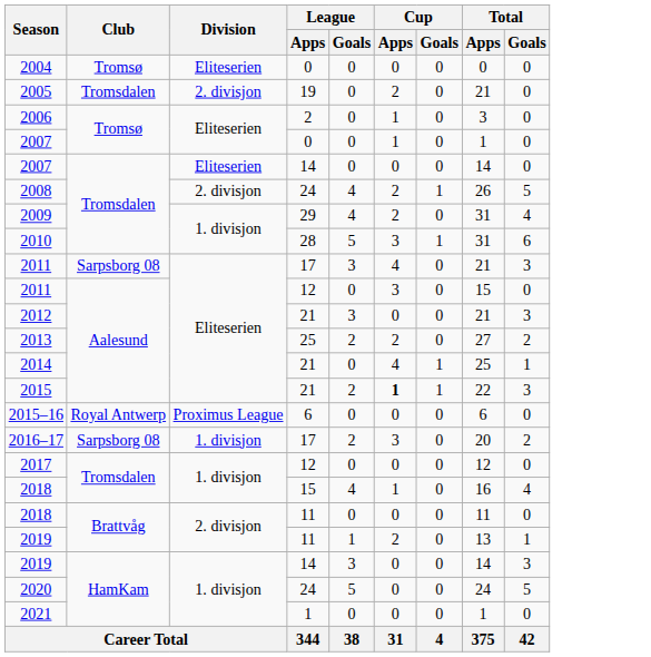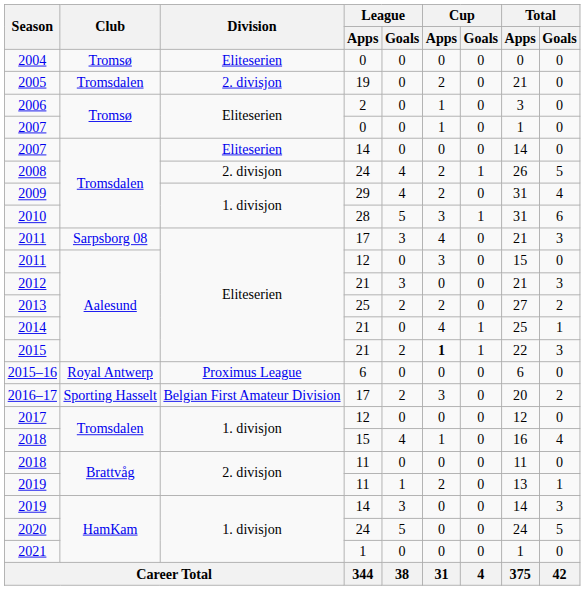 <table class="wikitable" style="text-align: center;">
 <tr>
 <th rowspan="2">Season</th>
 <th rowspan="2">Club</th>
 <th rowspan="2">Division</th>
 <th colspan="2">League</th>
 <th colspan="2">Cup</th>
 <th colspan="2">Total</th>
 </tr>
 <tr>
 <th>Apps</th>
 <th>Goals</th>
 <th>Apps</th>
 <th>Goals</th>
 <th>Apps</th>
 <th>Goals</th>
 </tr>
 <tr>
 <td><a href='#'>2004</a></td>
 <td rowspan="1" valign="center"><a href='#'>Tromsø</a></td>
 <td><a href='#'>Eliteserien</a></td>
 <td>0</td>
 <td>0</td>
 <td>0</td>
 <td>0</td>
 <td>0</td>
 <td>0</td>
 </tr>
 <tr>
 <td><a href='#'>2005</a></td>
 <td rowspan="1" valign="center"><a href='#'>Tromsdalen</a></td>
 <td><a href='#'>2. divisjon</a></td>
 <td>19</td>
 <td>0</td>
 <td>2</td>
 <td>0</td>
 <td>21</td>
 <td>0</td>
 </tr>
 <tr>
 <td><a href='#'>2006</a></td>
 <td rowspan="2" valign="center"><a href='#'>Tromsø</a></td>
 <td rowspan="2" valign="center">Eliteserien</td>
 <td>2</td>
 <td>0</td>
 <td>1</td>
 <td>0</td>
 <td>3</td>
 <td>0</td>
 </tr>
 <tr>
 <td><a href='#'>2007</a></td>
 <td>0</td>
 <td>0</td>
 <td>1</td>
 <td>0</td>
 <td>1</td>
 <td>0</td>
 </tr>
 <tr>
 <td><a href='#'>2007</a></td>
 <td rowspan="4" valign="center"><a href='#'>Tromsdalen</a></td>
 <td><a href='#'>Eliteserien</a></td>
 <td>14</td>
 <td>0</td>
 <td>0</td>
 <td>0</td>
 <td>14</td>
 <td>0</td>
 </tr>
 <tr>
 <td><a href='#'>2008</a></td>
 <td>2. divisjon</td>
 <td>24</td>
 <td>4</td>
 <td>2</td>
 <td>1</td>
 <td>26</td>
 <td>5</td>
 </tr>
 <tr>
 <td><a href='#'>2009</a></td>
 <td rowspan="2" valign="center">1. divisjon</td>
 <td>29</td>
 <td>4</td>
 <td>2</td>
 <td>0</td>
 <td>31</td>
 <td>4</td>
 </tr>
 <tr>
 <td><a href='#'>2010</a></td>
 <td>28</td>
 <td>5</td>
 <td>3</td>
 <td>1</td>
 <td>31</td>
 <td>6</td>
 </tr>
 <tr>
 <td><a href='#'>2011</a></td>
 <td rowspan="1" valign="center"><a href='#'>Sarpsborg 08</a></td>
 <td rowspan="6" valign="center">Eliteserien</td>
 <td>17</td>
 <td>3</td>
 <td>4</td>
 <td>0</td>
 <td>21</td>
 <td>3</td>
 </tr>
 <tr>
 <td><a href='#'>2011</a></td>
 <td rowspan="5" valign="center"><a href='#'>Aalesund</a></td>
 <td>12</td>
 <td>0</td>
 <td>3</td>
 <td>0</td>
 <td>15</td>
 <td>0</td>
 </tr>
 <tr>
 <td><a href='#'>2012</a></td>
 <td>21</td>
 <td>3</td>
 <td>0</td>
 <td>0</td>
 <td>21</td>
 <td>3</td>
 </tr>
 <tr>
 <td><a href='#'>2013</a></td>
 <td>25</td>
 <td>2</td>
 <td>2</td>
 <td>0</td>
 <td>27</td>
 <td>2</td>
 </tr>
 <tr>
 <td><a href='#'>2014</a></td>
 <td>21</td>
 <td>0</td>
 <td>4</td>
 <td>1</td>
 <td>25</td>
 <td>1</td>
 </tr>
 <tr>
 <td><a href='#'>2015</a></td>
 <td>21</td>
 <td>2</td>
 <td><strong>1</strong></td>
 <td>1</td>
 <td>22</td>
 <td>3</td>
 </tr>
 <tr>
 <td><a href='#'>2015–16</a></td>
 <td rowspan="1" valign="center"><a href='#'>Royal Antwerp</a></td>
 <td rowspan="1" valign="center"><a href='#'>Proximus League</a></td>
 <td>6</td>
 <td>0</td>
 <td>0</td>
 <td>0</td>
 <td>6</td>
 <td>0</td>
 </tr>
 <tr>
 <td><a href='#'>2016–17</a></td>
-<td rowspan="1" valign="center"><a href='#'>Sarpsborg 08</a></td>
-<td><a href='#'>1. divisjon</a></td>
+<td rowspan="1" valign="center"><a href='#'>Sporting Hasselt</a></td>
+<td rowspan="1" valign="center"><a href='#'>Belgian First Amateur Division</a></td>
 <td>17</td>
 <td>2</td>
 <td>3</td>
 <td>0</td>
 <td>20</td>
 <td>2</td>
 </tr>
 <tr>
 <td><a href='#'>2017</a></td>
 <td rowspan="2" valign="center"><a href='#'>Tromsdalen</a></td>
 <td rowspan="2" valign="center">1. divisjon</td>
 <td>12</td>
 <td>0</td>
 <td>0</td>
 <td>0</td>
 <td>12</td>
 <td>0</td>
 </tr>
 <tr>
 <td><a href='#'>2018</a></td>
 <td>15</td>
 <td>4</td>
 <td>1</td>
 <td>0</td>
 <td>16</td>
 <td>4</td>
 </tr>
 <tr>
 <td><a href='#'>2018</a></td>
 <td rowspan="2" valign="center"><a href='#'>Brattvåg</a></td>
 <td rowspan="2" valign="center">2. divisjon</td>
 <td>11</td>
 <td>0</td>
 <td>0</td>
 <td>0</td>
 <td>11</td>
 <td>0</td>
 </tr>
 <tr>
 <td><a href='#'>2019</a></td>
 <td>11</td>
 <td>1</td>
 <td>2</td>
 <td>0</td>
 <td>13</td>
 <td>1</td>
 </tr>
 <tr>
 <td><a href='#'>2019</a></td>
 <td rowspan="3" valign="center"><a href='#'>HamKam</a></td>
 <td rowspan="3" valign="center">1. divisjon</td>
 <td>14</td>
 <td>3</td>
 <td>0</td>
 <td>0</td>
 <td>14</td>
 <td>3</td>
 </tr>
 <tr>
 <td><a href='#'>2020</a></td>
 <td>24</td>
 <td>5</td>
 <td>0</td>
 <td>0</td>
 <td>24</td>
 <td>5</td>
 </tr>
 <tr>
 <td><a href='#'>2021</a></td>
 <td>1</td>
 <td>0</td>
 <td>0</td>
 <td>0</td>
 <td>1</td>
 <td>0</td>
 </tr>
 <tr>
 <th colspan="3">Career Total</th>
 <th>344</th>
 <th>38</th>
 <th>31</th>
 <th>4</th>
 <th>375</th>
 <th>42</th>
 </tr>
 </table>
